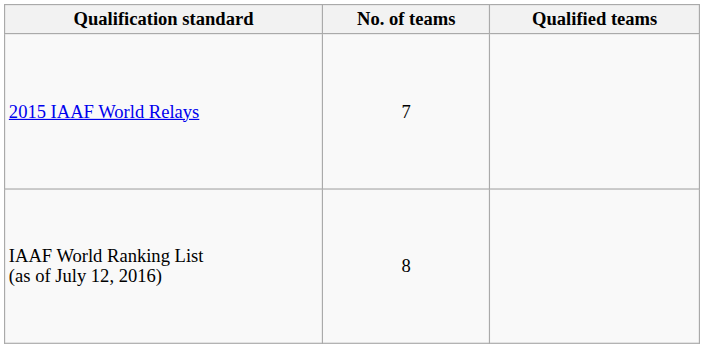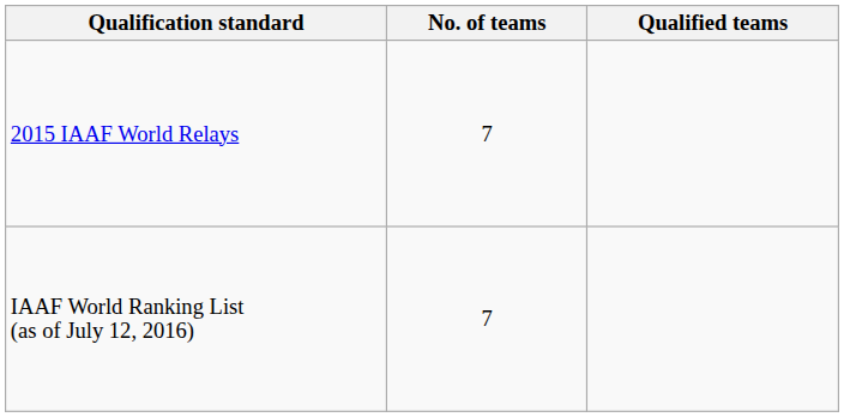 <table class="wikitable"  style="text-align:left; width:600px;">
 <tr>
 <th>Qualification standard</th>
 <th>No. of teams</th>
 <th>Qualified teams</th>
 </tr>
 <tr>
 <td><a href='#'>2015 IAAF World Relays</a></td>
 <td align=center>7</td>
 <td><br><br><br><br><br><br><br></td>
 </tr>
 <tr>
 <td>IAAF World Ranking List<br>(as of July 12, 2016)</td>
-<td align=center>8</td>
+<td align=center>7</td>
 <td><br><br><br><br><br><br><br></td>
 </tr>
 </table>
